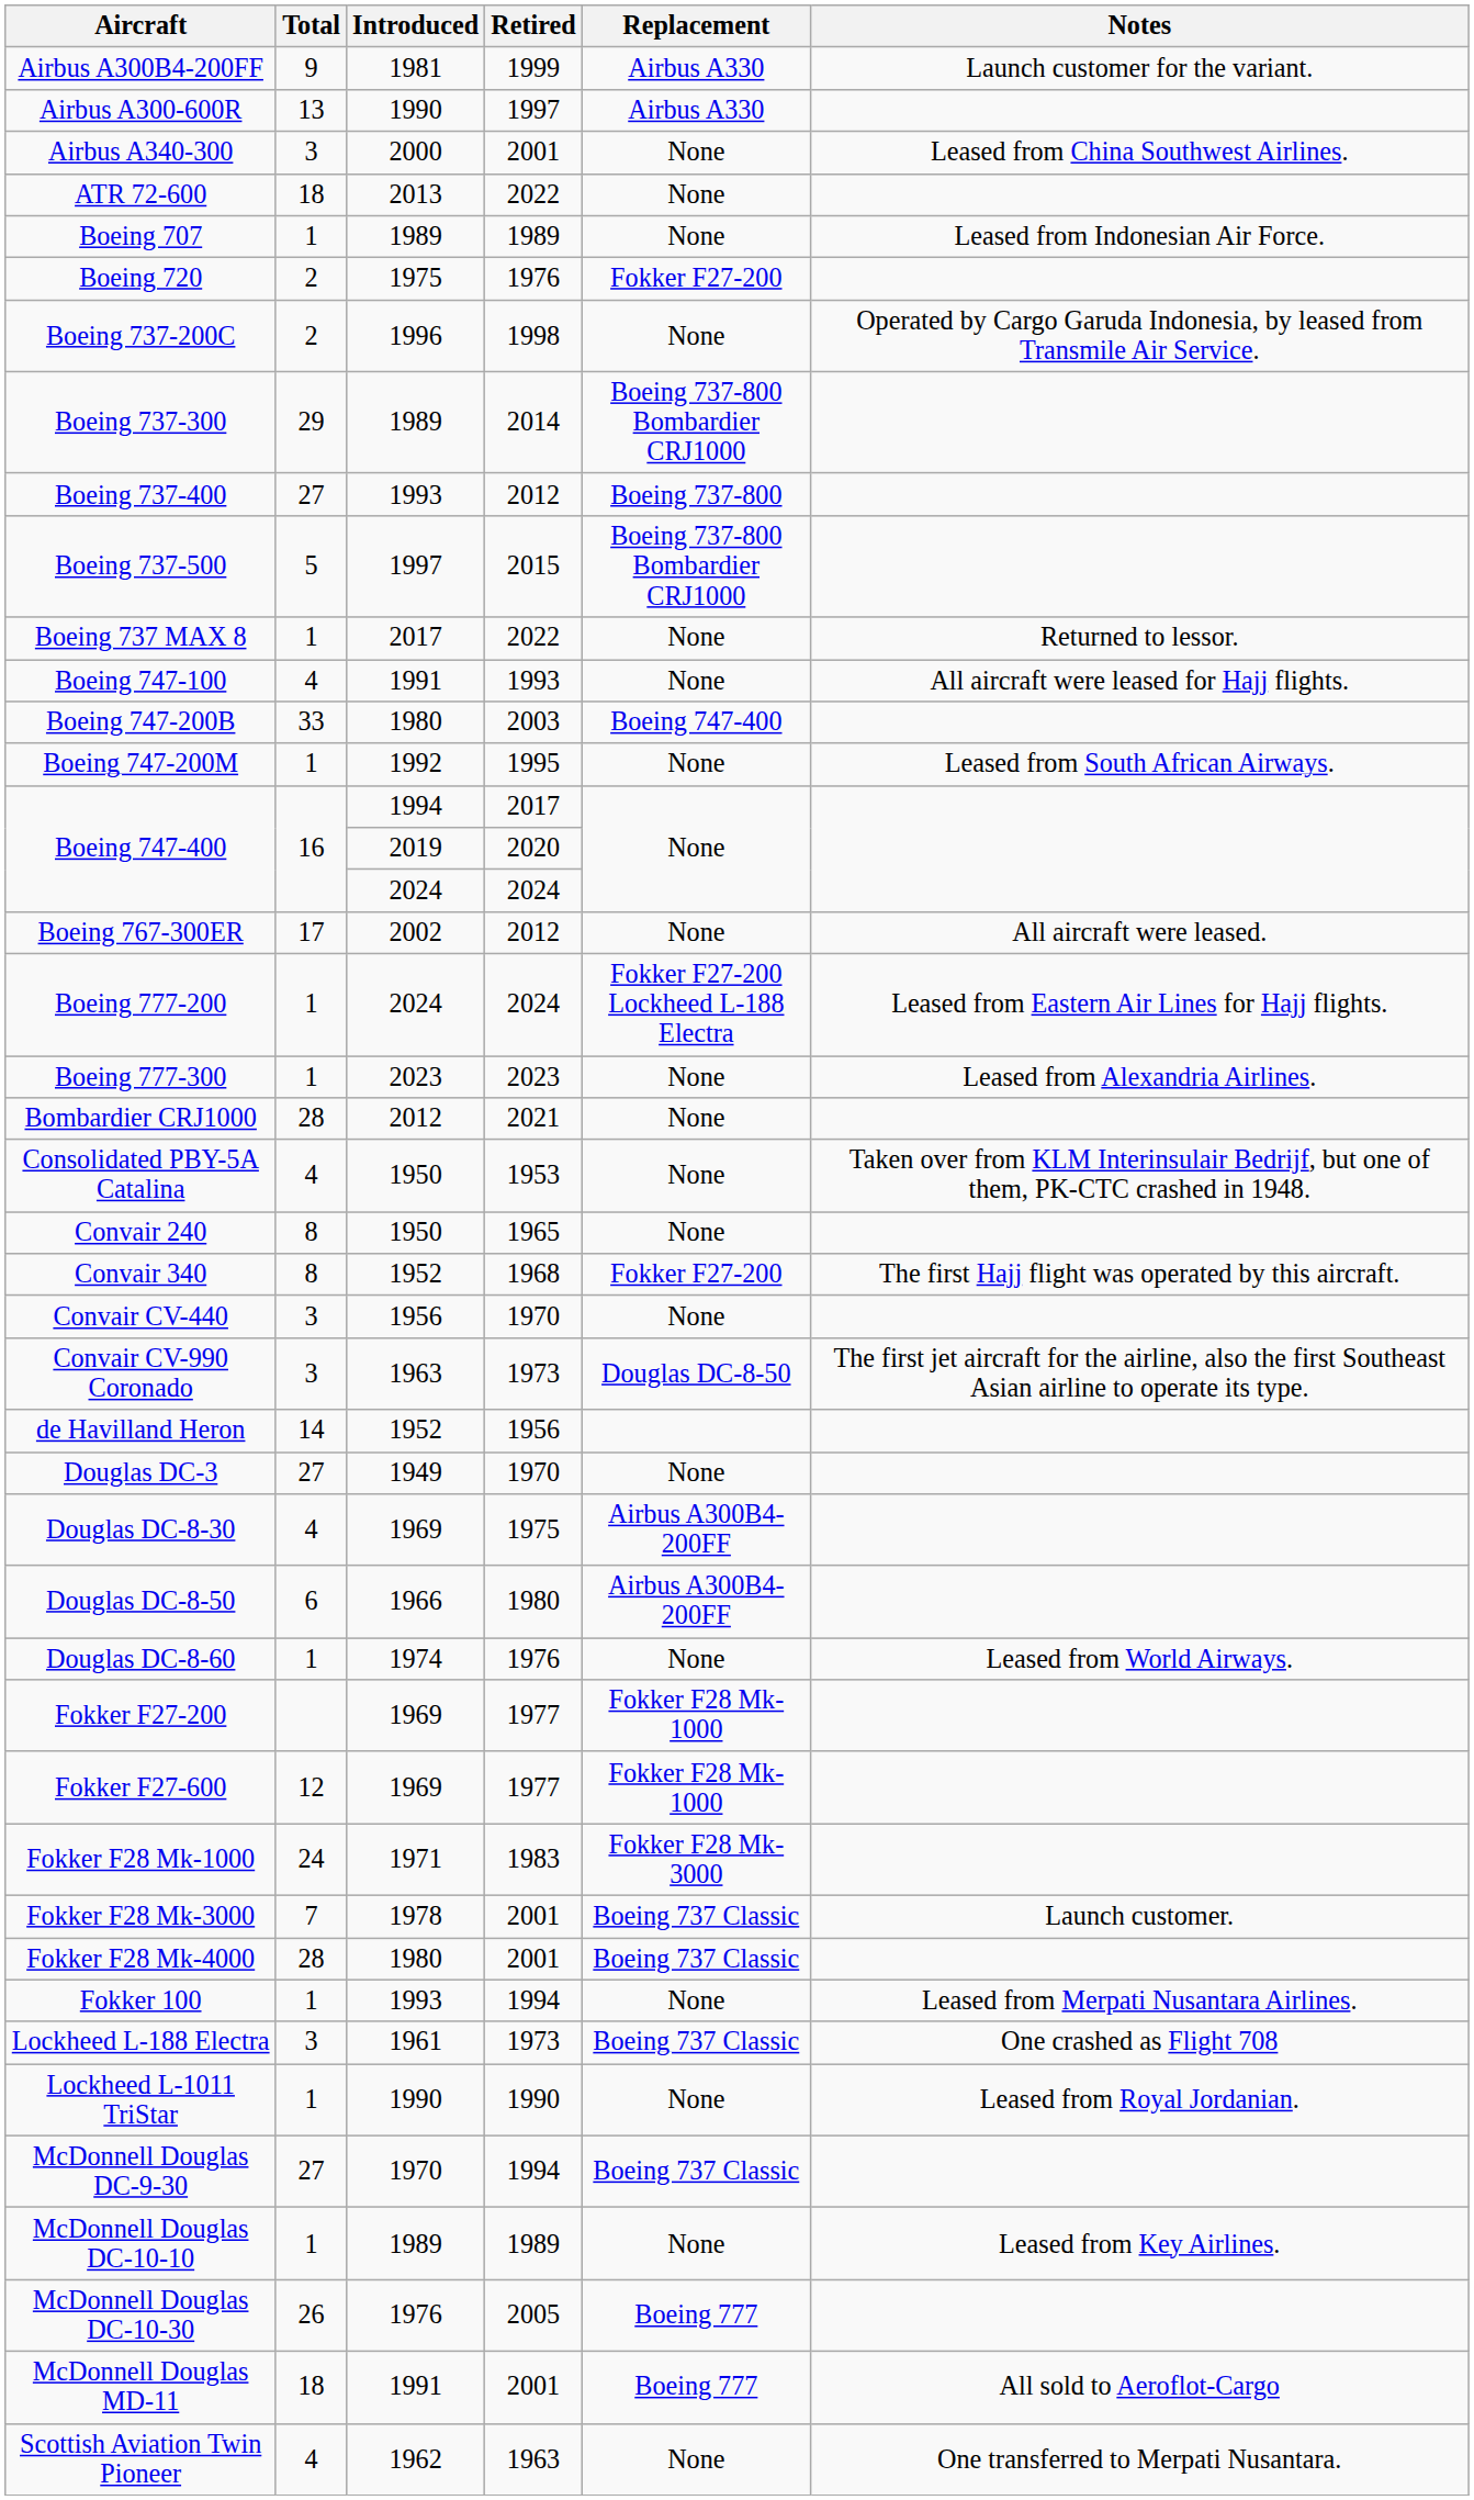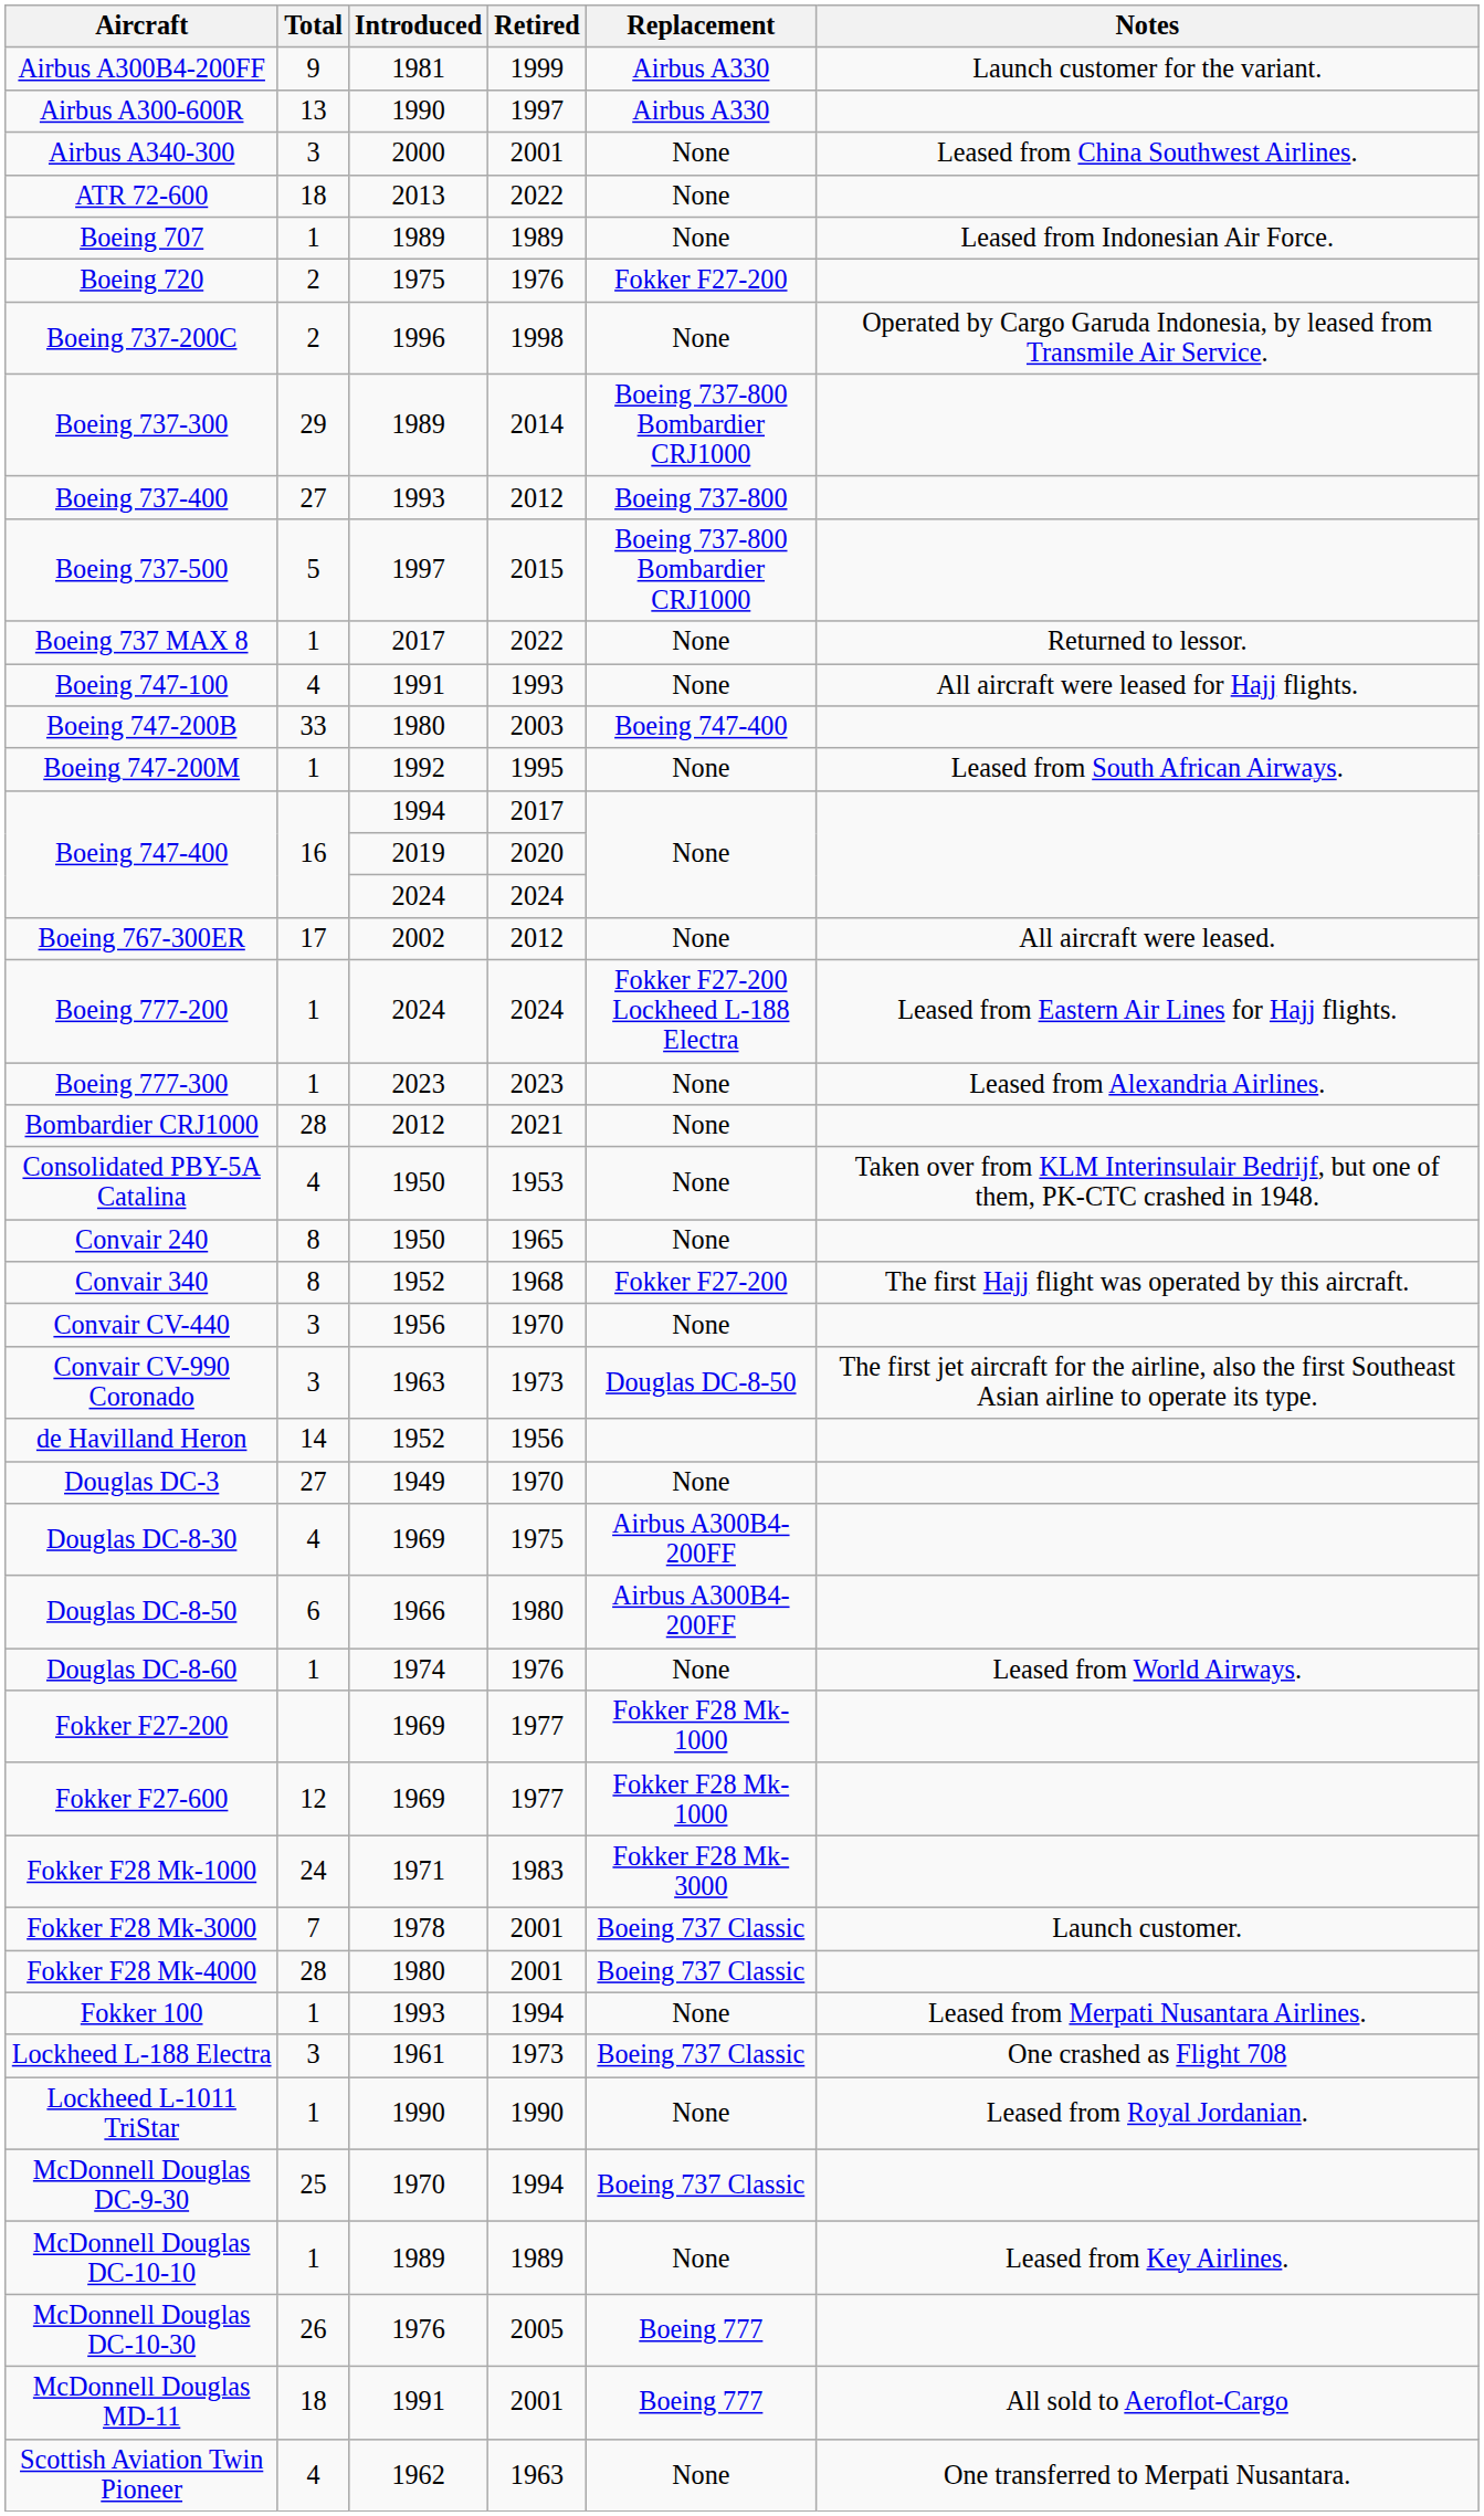 <table class="wikitable" style="margin:0.5em auto;text-align:center">
 <tr>
 <th>Aircraft</th>
 <th>Total</th>
 <th>Introduced</th>
 <th>Retired</th>
 <th>Replacement</th>
 <th>Notes</th>
 </tr>
 <tr>
 <td><a href='#'>Airbus A300B4-200FF</a></td>
 <td>9</td>
 <td>1981</td>
 <td>1999</td>
 <td><a href='#'>Airbus A330</a></td>
 <td>Launch customer for the variant.</td>
 </tr>
 <tr>
 <td><a href='#'>Airbus A300-600R</a></td>
 <td>13</td>
 <td>1990</td>
 <td>1997</td>
 <td><a href='#'>Airbus A330</a></td>
 <td></td>
 </tr>
 <tr>
 <td><a href='#'>Airbus A340-300</a></td>
 <td>3</td>
 <td>2000</td>
 <td>2001</td>
 <td>None</td>
 <td>Leased from <a href='#'>China Southwest Airlines</a>.</td>
 </tr>
 <tr>
 <td><a href='#'>ATR 72-600</a></td>
 <td>18</td>
 <td>2013</td>
 <td>2022</td>
 <td>None</td>
 <td></td>
 </tr>
 <tr>
 <td><a href='#'>Boeing 707</a></td>
 <td>1</td>
 <td>1989</td>
 <td>1989</td>
 <td>None</td>
 <td>Leased from Indonesian Air Force.</td>
 </tr>
 <tr>
 <td><a href='#'>Boeing 720</a></td>
 <td>2</td>
 <td>1975</td>
 <td>1976</td>
 <td><a href='#'>Fokker F27-200</a></td>
 <td></td>
 </tr>
 <tr>
 <td><a href='#'>Boeing 737-200C</a></td>
 <td>2</td>
 <td>1996</td>
 <td>1998</td>
 <td>None</td>
 <td>Operated by Cargo Garuda Indonesia, by leased from <a href='#'>Transmile Air Service</a>.</td>
 </tr>
 <tr>
 <td><a href='#'>Boeing 737-300</a></td>
 <td>29</td>
 <td>1989</td>
 <td>2014</td>
 <td><a href='#'>Boeing 737-800</a><br><a href='#'>Bombardier CRJ1000</a></td>
 <td></td>
 </tr>
 <tr>
 <td><a href='#'>Boeing 737-400</a></td>
 <td>27</td>
 <td>1993</td>
 <td>2012</td>
 <td><a href='#'>Boeing 737-800</a></td>
 <td></td>
 </tr>
 <tr>
 <td><a href='#'>Boeing 737-500</a></td>
 <td>5</td>
 <td>1997</td>
 <td>2015</td>
 <td><a href='#'>Boeing 737-800</a><br><a href='#'>Bombardier CRJ1000</a></td>
 <td></td>
 </tr>
 <tr>
 <td><a href='#'>Boeing 737 MAX 8</a></td>
 <td>1</td>
 <td>2017</td>
 <td>2022</td>
 <td>None</td>
 <td>Returned to lessor.</td>
 </tr>
 <tr>
 <td><a href='#'>Boeing 747-100</a></td>
 <td>4</td>
 <td>1991</td>
 <td>1993</td>
 <td>None</td>
 <td>All aircraft were leased for <a href='#'>Hajj</a> flights.</td>
 </tr>
 <tr>
 <td><a href='#'>Boeing 747-200B</a></td>
 <td>33</td>
 <td>1980</td>
 <td>2003</td>
 <td><a href='#'>Boeing 747-400</a></td>
 <td></td>
 </tr>
 <tr>
 <td><a href='#'>Boeing 747-200M</a></td>
 <td>1</td>
 <td>1992</td>
 <td>1995</td>
 <td>None</td>
 <td>Leased from <a href='#'>South African Airways</a>.</td>
 </tr>
 <tr>
 <td rowspan="3"><a href='#'>Boeing 747-400</a></td>
 <td rowspan="3">16</td>
 <td>1994</td>
 <td>2017</td>
 <td rowspan="3">None</td>
 <td rowspan="3"></td>
 </tr>
 <tr>
 <td>2019</td>
 <td>2020</td>
 </tr>
 <tr>
 <td>2024</td>
 <td>2024</td>
 </tr>
 <tr>
 <td><a href='#'>Boeing 767-300ER</a></td>
 <td>17</td>
 <td>2002</td>
 <td>2012</td>
 <td>None</td>
 <td>All aircraft were leased.</td>
 </tr>
 <tr>
 <td><a href='#'>Boeing 777-200</a></td>
 <td>1</td>
 <td>2024</td>
 <td>2024</td>
 <td><a href='#'>Fokker F27-200</a><br><a href='#'>Lockheed L-188 Electra</a></td>
 <td>Leased from <a href='#'>Eastern Air Lines</a> for <a href='#'>Hajj</a> flights.</td>
 </tr>
 <tr>
 <td><a href='#'>Boeing 777-300</a></td>
 <td>1</td>
 <td>2023</td>
 <td>2023</td>
 <td>None</td>
 <td>Leased from <a href='#'>Alexandria Airlines</a>.</td>
 </tr>
 <tr>
 <td><a href='#'>Bombardier CRJ1000</a></td>
 <td>28</td>
 <td>2012</td>
 <td>2021</td>
 <td>None</td>
 <td></td>
 </tr>
 <tr>
 <td><a href='#'>Consolidated PBY-5A Catalina</a></td>
 <td>4</td>
 <td>1950</td>
 <td>1953</td>
 <td>None</td>
 <td>Taken over from <a href='#'>KLM Interinsulair Bedrijf</a>, but one of them, PK-CTC crashed in 1948.</td>
 </tr>
 <tr>
 <td><a href='#'>Convair 240</a></td>
 <td>8</td>
 <td>1950</td>
 <td>1965</td>
 <td>None</td>
 <td></td>
 </tr>
 <tr>
 <td><a href='#'>Convair 340</a></td>
 <td>8</td>
 <td>1952</td>
 <td>1968</td>
 <td><a href='#'>Fokker F27-200</a></td>
 <td>The first <a href='#'>Hajj</a> flight was operated by this aircraft.</td>
 </tr>
 <tr>
 <td><a href='#'>Convair CV-440</a></td>
 <td>3</td>
 <td>1956</td>
 <td>1970</td>
 <td>None</td>
 <td></td>
 </tr>
 <tr>
 <td><a href='#'>Convair CV-990 Coronado</a></td>
 <td>3</td>
 <td>1963</td>
 <td>1973</td>
 <td><a href='#'>Douglas DC-8-50</a></td>
 <td>The first jet aircraft for the airline, also the first Southeast Asian airline to operate its type.</td>
 </tr>
 <tr>
 <td><a href='#'>de Havilland Heron</a></td>
 <td>14</td>
 <td>1952</td>
 <td>1956</td>
 <td></td>
 <td></td>
 </tr>
 <tr>
 <td><a href='#'>Douglas DC-3</a></td>
 <td>27</td>
 <td>1949</td>
 <td>1970</td>
 <td>None</td>
 <td></td>
 </tr>
 <tr>
 <td><a href='#'>Douglas DC-8-30</a></td>
 <td>4</td>
 <td>1969</td>
 <td>1975</td>
 <td><a href='#'>Airbus A300B4-200FF</a></td>
 <td></td>
 </tr>
 <tr>
 <td><a href='#'>Douglas DC-8-50</a></td>
 <td>6</td>
 <td>1966</td>
 <td>1980</td>
 <td><a href='#'>Airbus A300B4-200FF</a></td>
 <td></td>
 </tr>
 <tr>
 <td><a href='#'>Douglas DC-8-60</a></td>
 <td>1</td>
 <td>1974</td>
 <td>1976</td>
 <td>None</td>
 <td>Leased from <a href='#'>World Airways</a>.</td>
 </tr>
 <tr>
 <td><a href='#'>Fokker F27-200</a></td>
 <td></td>
 <td>1969</td>
 <td>1977</td>
 <td><a href='#'>Fokker F28 Mk-1000</a></td>
 <td></td>
 </tr>
 <tr>
 <td><a href='#'>Fokker F27-600</a></td>
 <td>12</td>
 <td>1969</td>
 <td>1977</td>
 <td><a href='#'>Fokker F28 Mk-1000</a></td>
 <td></td>
 </tr>
 <tr>
 <td><a href='#'>Fokker F28 Mk-1000</a></td>
 <td>24</td>
 <td>1971</td>
 <td>1983</td>
 <td><a href='#'>Fokker F28 Mk-3000</a></td>
 <td></td>
 </tr>
 <tr>
 <td><a href='#'>Fokker F28 Mk-3000</a></td>
 <td>7</td>
 <td>1978</td>
 <td>2001</td>
 <td><a href='#'>Boeing 737 Classic</a></td>
 <td>Launch customer.</td>
 </tr>
 <tr>
 <td><a href='#'>Fokker F28 Mk-4000</a></td>
 <td>28</td>
 <td>1980</td>
 <td>2001</td>
 <td><a href='#'>Boeing 737 Classic</a></td>
 <td></td>
 </tr>
 <tr>
 <td><a href='#'>Fokker 100</a></td>
 <td>1</td>
 <td>1993</td>
 <td>1994</td>
 <td>None</td>
 <td>Leased from <a href='#'>Merpati Nusantara Airlines</a>.</td>
 </tr>
 <tr>
 <td><a href='#'>Lockheed L-188 Electra</a></td>
 <td>3</td>
 <td>1961</td>
 <td>1973</td>
 <td><a href='#'>Boeing 737 Classic</a></td>
 <td>One crashed as <a href='#'>Flight 708</a></td>
 </tr>
 <tr>
 <td><a href='#'>Lockheed L-1011 TriStar</a></td>
 <td>1</td>
 <td>1990</td>
 <td>1990</td>
 <td>None</td>
 <td>Leased from <a href='#'>Royal Jordanian</a>.</td>
 </tr>
 <tr>
 <td><a href='#'>McDonnell Douglas DC-9-30</a></td>
-<td>27</td>
+<td>25</td>
 <td>1970</td>
 <td>1994</td>
 <td><a href='#'>Boeing 737 Classic</a></td>
 <td></td>
 </tr>
 <tr>
 <td><a href='#'>McDonnell Douglas DC-10-10</a></td>
 <td>1</td>
 <td>1989</td>
 <td>1989</td>
 <td>None</td>
 <td>Leased from <a href='#'>Key Airlines</a>.</td>
 </tr>
 <tr>
 <td><a href='#'>McDonnell Douglas DC-10-30</a></td>
 <td>26</td>
 <td>1976</td>
 <td>2005</td>
 <td><a href='#'>Boeing 777</a></td>
 <td></td>
 </tr>
 <tr>
 <td><a href='#'>McDonnell Douglas MD-11</a></td>
 <td>18</td>
 <td>1991</td>
 <td>2001</td>
 <td><a href='#'>Boeing 777</a></td>
 <td>All sold to <a href='#'>Aeroflot-Cargo</a></td>
 </tr>
 <tr>
 <td><a href='#'>Scottish Aviation Twin Pioneer</a></td>
 <td>4</td>
 <td>1962</td>
 <td>1963</td>
 <td>None</td>
 <td>One transferred to Merpati Nusantara.</td>
 </tr>
 </table>
